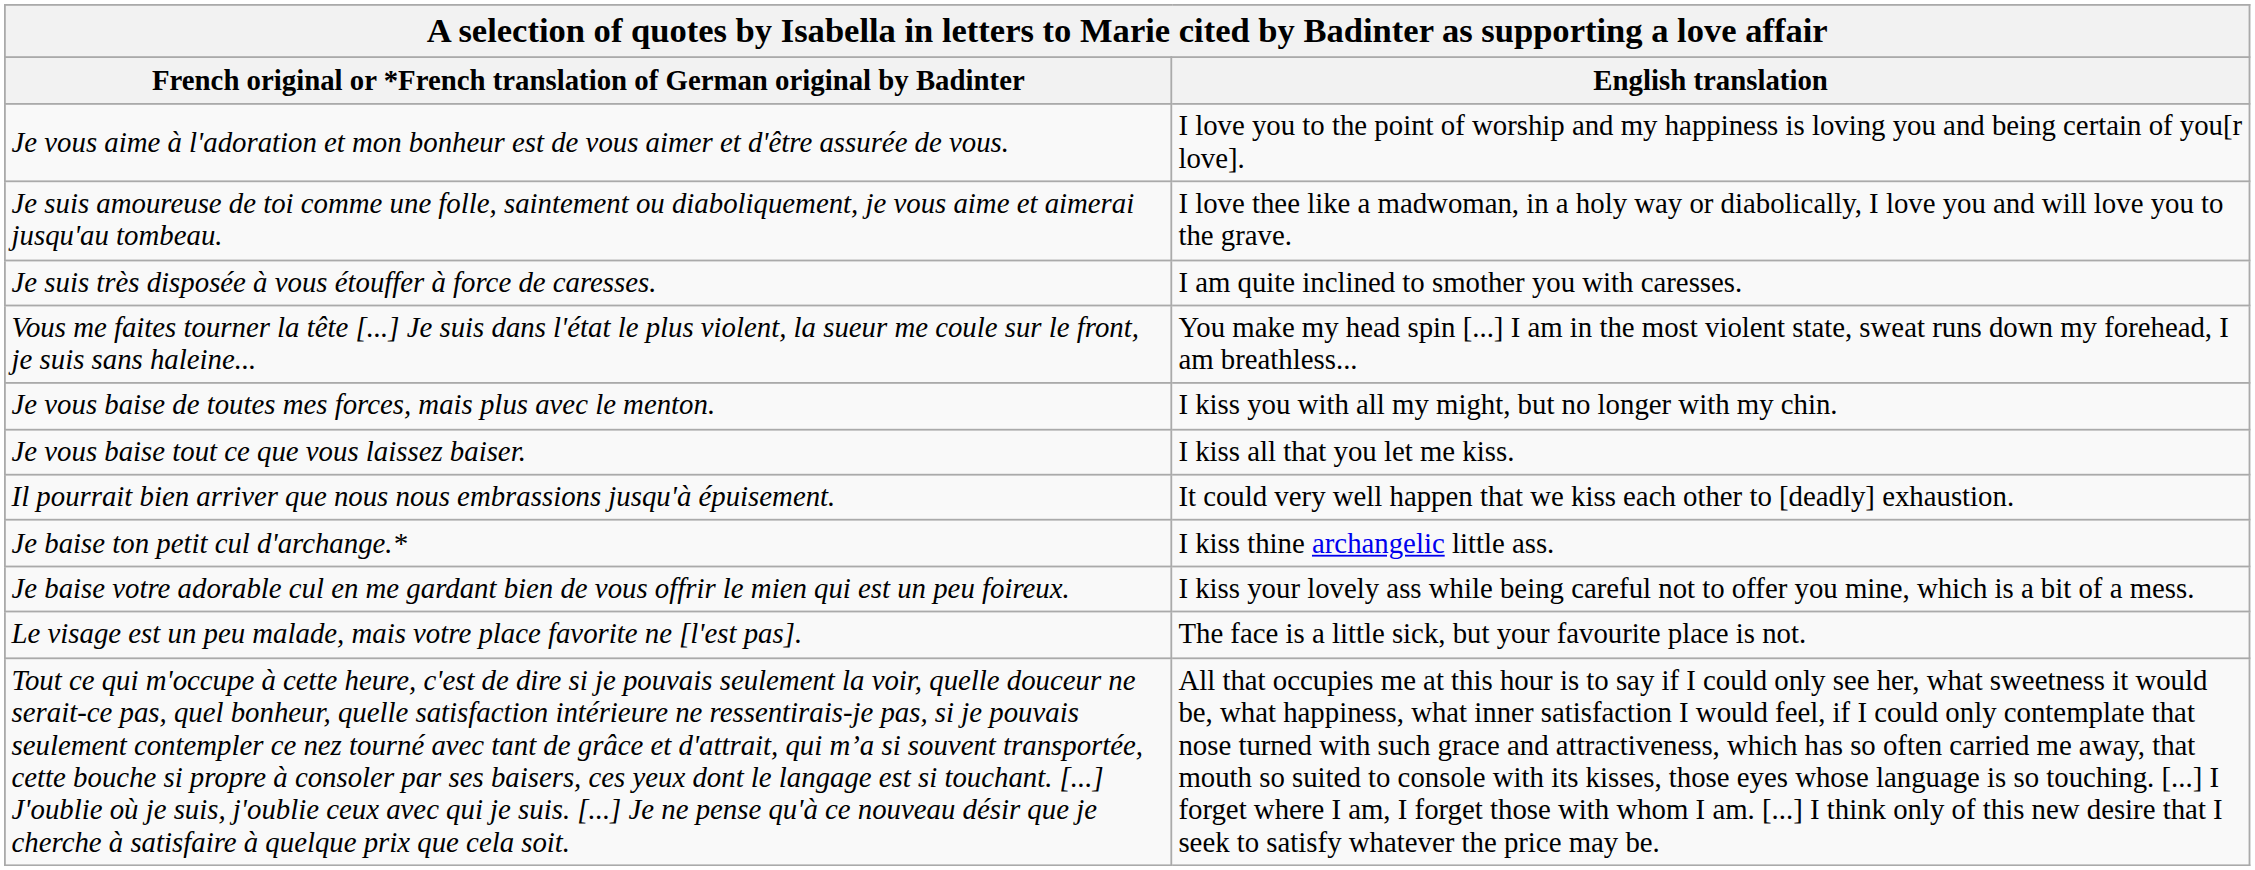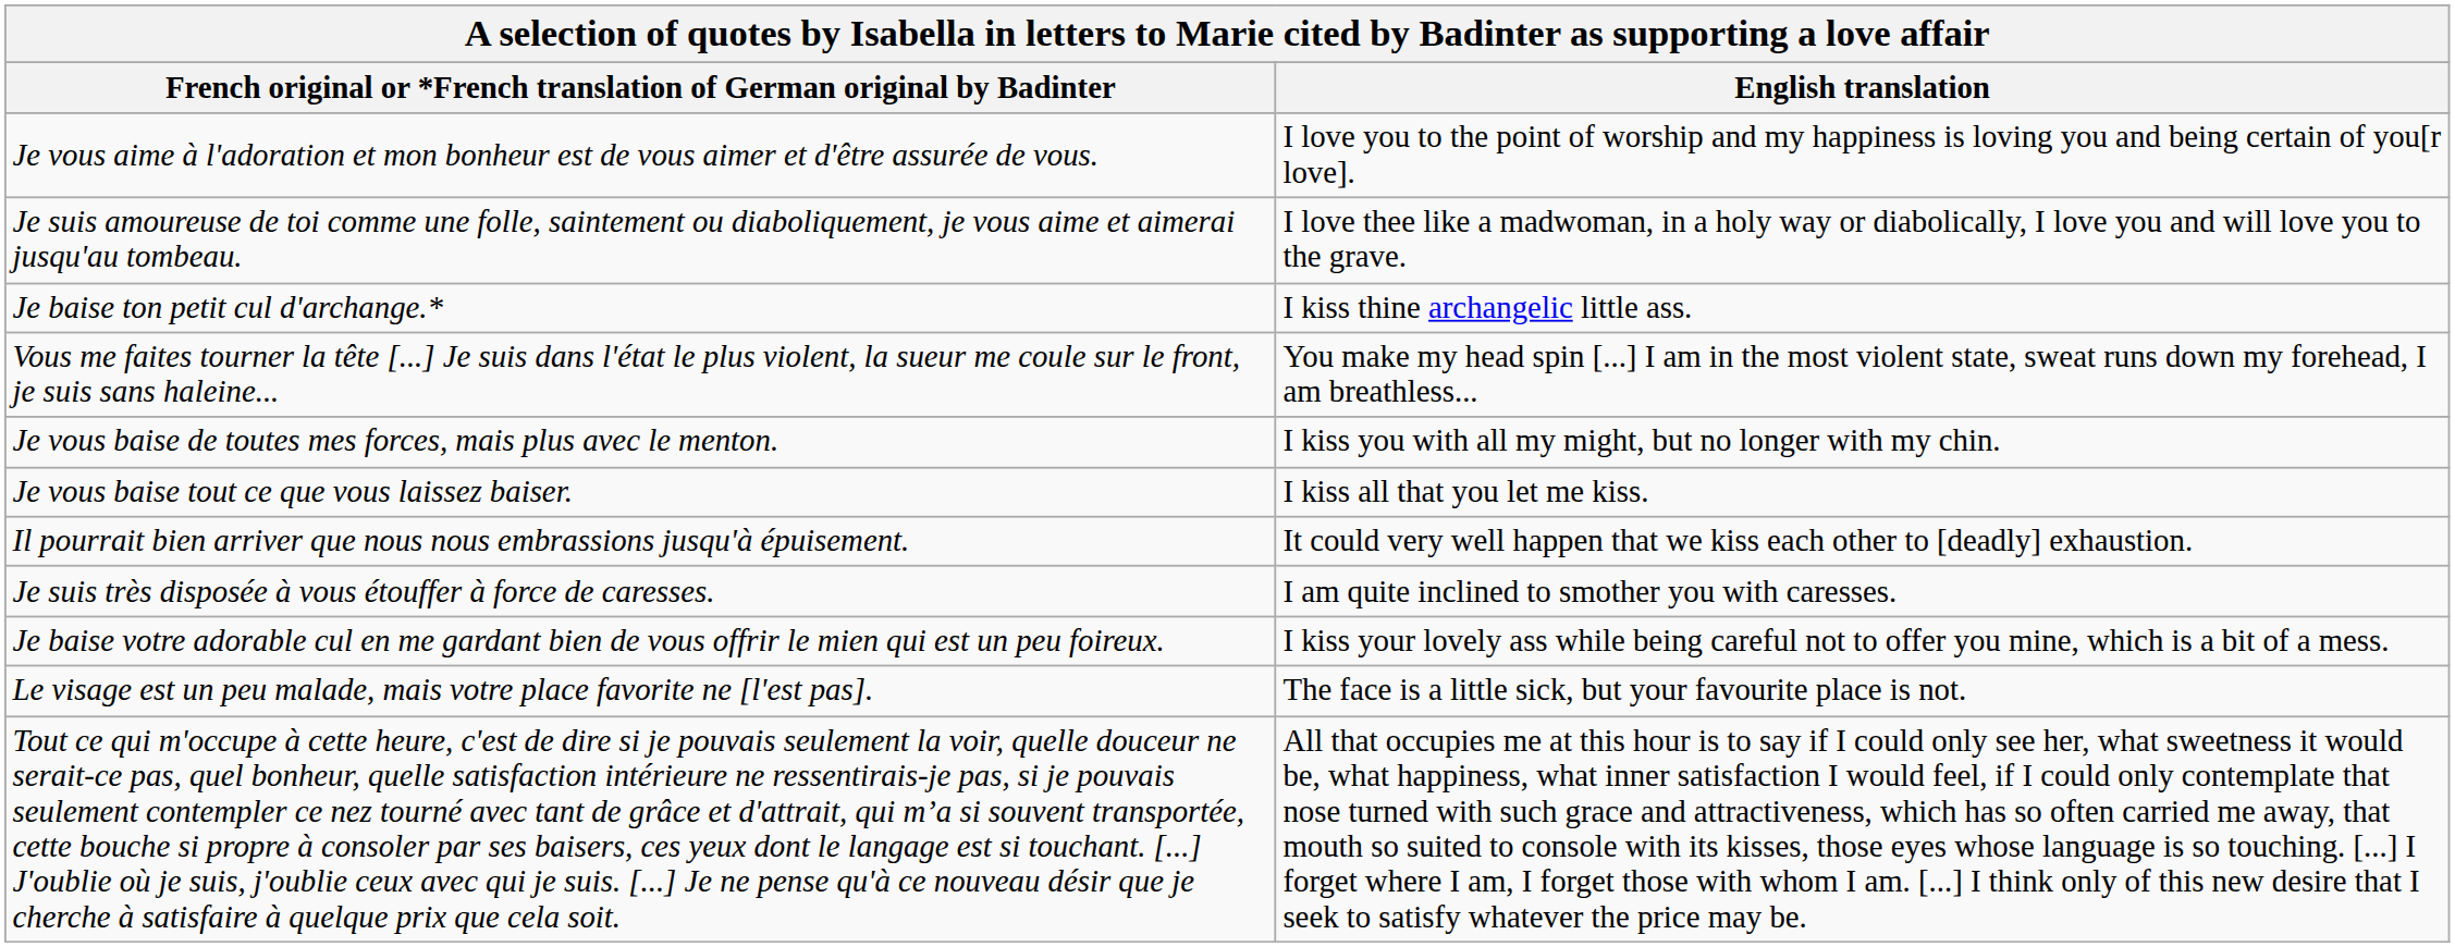 <table class="wikitable mw-collapsible">
 <tr>
 <th colspan="2"><strong><big>A selection of quotes by Isabella in letters to Marie cited by Badinter as supporting a love affair</big></strong></th>
 </tr>
 <tr>
 <th>French original or *French translation of German original by Badinter</th>
 <th>English translation</th>
 </tr>
 <tr>
 <td><em>Je vous aime à l'adoration et mon bonheur est de vous aimer et d'être assurée de vous.</em></td>
 <td>I love you to the point of worship and my happiness is loving you and being certain of you[r love].</td>
 </tr>
 <tr>
 <td><em>Je suis amoureuse de toi comme une folle, saintement ou diaboliquement, je vous aime et aimerai jusqu'au tombeau.</em></td>
 <td>I love thee like a madwoman, in a holy way or diabolically, I love you and will love you to the grave.</td>
 </tr>
 <tr>
-<td><em>Je suis très disposée à vous étouffer à force de caresses.</em></td>
-<td>I am quite inclined to smother you with caresses.</td>
+<td><em>Je baise ton petit cul d'archange.*</em></td>
+<td>I kiss thine <a href='#'>archangelic</a> little ass.</td>
 </tr>
 <tr>
 <td><em>Vous me faites tourner la tête [...] Je suis dans l'état le plus violent, la sueur me coule sur le front, je suis sans haleine...</em></td>
 <td>You make my head spin [...] I am in the most violent state, sweat runs down my forehead, I am breathless...</td>
 </tr>
 <tr>
 <td><em>Je vous baise de toutes mes forces, mais plus avec le menton.</em></td>
 <td>I kiss you with all my might, but no longer with my chin.</td>
 </tr>
 <tr>
 <td><em>Je vous baise tout ce que vous laissez baiser.</em></td>
 <td>I kiss all that you let me kiss.</td>
 </tr>
 <tr>
 <td><em>Il pourrait bien arriver que nous nous embrassions jusqu'à épuisement.</em></td>
 <td>It could very well happen that we kiss each other to [deadly] exhaustion.</td>
 </tr>
 <tr>
-<td><em>Je baise ton petit cul d'archange.*</em></td>
-<td>I kiss thine <a href='#'>archangelic</a> little ass.</td>
+<td><em>Je suis très disposée à vous étouffer à force de caresses.</em></td>
+<td>I am quite inclined to smother you with caresses.</td>
 </tr>
 <tr>
 <td><em>Je baise votre adorable cul en me gardant bien de vous offrir le mien qui est un peu foireux.</em></td>
 <td>I kiss your lovely ass while being careful not to offer you mine, which is a bit of a mess.</td>
 </tr>
 <tr>
 <td><em>Le visage est un peu malade, mais votre place favorite ne [l'est pas].</em></td>
 <td>The face is a little sick, but your favourite place is not.</td>
 </tr>
 <tr>
 <td><em>Tout ce qui m'occupe à cette heure, c'est de dire si je pouvais seulement la voir, quelle douceur ne serait-ce pas, quel bonheur, quelle satisfaction intérieure ne ressentirais-je pas, si je pouvais seulement contempler ce nez tourné avec tant de grâce et d'attrait, qui m’a si souvent transportée, cette bouche si propre à consoler par ses baisers, ces yeux dont le langage est si touchant. [...] J'oublie où je suis, j'oublie ceux avec qui je suis. [...] Je ne pense qu'à ce nouveau désir que je cherche à satisfaire à quelque prix que cela soit.</em></td>
 <td>All that occupies me at this hour is to say if I could only see her, what sweetness it would be, what happiness, what inner satisfaction I would feel, if I could only contemplate that nose turned with such grace and attractiveness, which has so often carried me away, that mouth so suited to console with its kisses, those eyes whose language is so touching. [...] I forget where I am, I forget those with whom I am. [...] I think only of this new desire that I seek to satisfy whatever the price may be.</td>
 </tr>
 </table>
